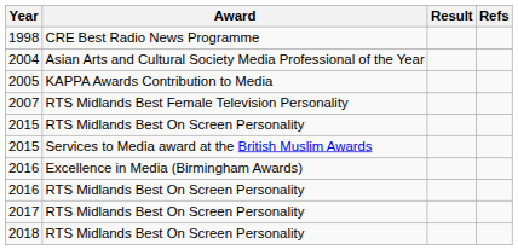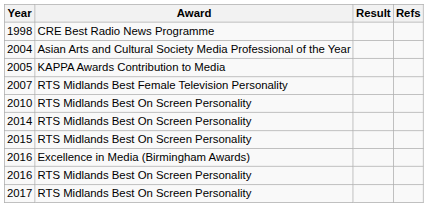 <table class="wikitable sortable plainrowheaders">
 <tr>
 <th>Year</th>
 <th>Award</th>
 <th>Result</th>
 <th class="unsortable">Refs</th>
 </tr>
 <tr>
 <td style="text-align:center;">1998</td>
 <td>CRE Best Radio News Programme</td>
 <td></td>
 <td style="text-align:center;"></td>
 </tr>
 <tr>
 <td style="text-align:center;">2004</td>
 <td>Asian Arts and Cultural Society Media Professional of the Year</td>
 <td></td>
 <td style="text-align:center;"></td>
 </tr>
 <tr>
 <td style="text-align:center;">2005</td>
 <td>KAPPA Awards Contribution to Media</td>
 <td></td>
 <td style="text-align:center;"></td>
 </tr>
 <tr>
 <td style="text-align:center;">2007</td>
 <td>RTS Midlands Best Female Television Personality</td>
 <td></td>
 <td style="text-align:center;"></td>
 </tr>
 <tr>
-<td style="text-align:center;">2015</td>
+<td style="text-align:center;">2010</td>
+<td>RTS Midlands Best On Screen Personality</td>
+<td></td>
+<td style="text-align:center;"></td>
+</tr>
+<tr>
+<td style="text-align:center;">2014</td>
 <td>RTS Midlands Best On Screen Personality</td>
 <td></td>
 <td style="text-align:center;"></td>
 </tr>
 <tr>
 <td style="text-align:center;">2015</td>
-<td>Services to Media award at the <a href='#'>British Muslim Awards</a></td>
+<td>RTS Midlands Best On Screen Personality</td>
 <td></td>
 <td style="text-align:center;"></td>
 </tr>
 <tr>
 <td style="text-align:center;">2016</td>
 <td>Excellence in Media (Birmingham Awards)</td>
 <td></td>
 <td style="text-align:center;"></td>
 </tr>
 <tr>
 <td style="text-align:center;">2016</td>
 <td>RTS Midlands Best On Screen Personality</td>
 <td></td>
 <td style="text-align:center;"></td>
 </tr>
 <tr>
 <td style="text-align:center;">2017</td>
 <td>RTS Midlands Best On Screen Personality</td>
 <td></td>
 <td style="text-align:center;"></td>
 </tr>
-<tr>
-<td style="text-align:center;">2018</td>
-<td>RTS Midlands Best On Screen Personality</td>
-<td></td>
-<td style="text-align:center;"></td>
-</tr>
 </table>
